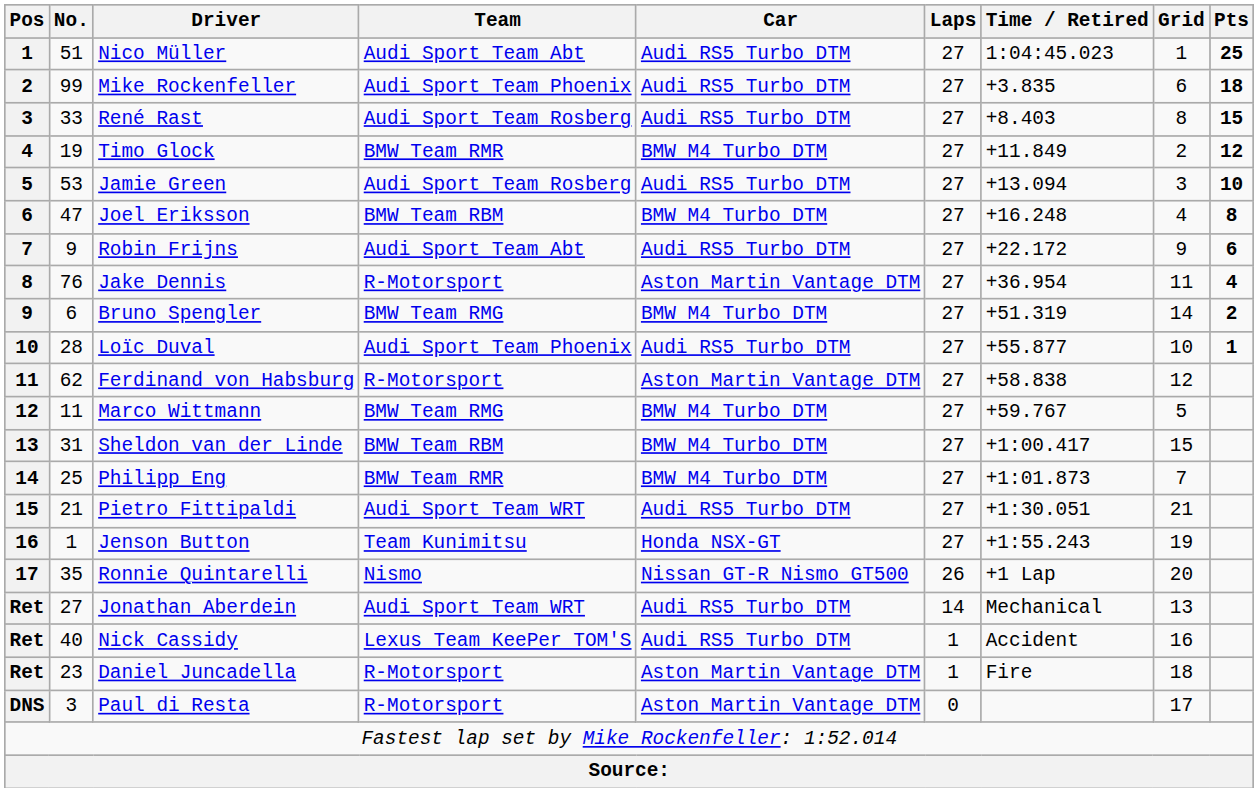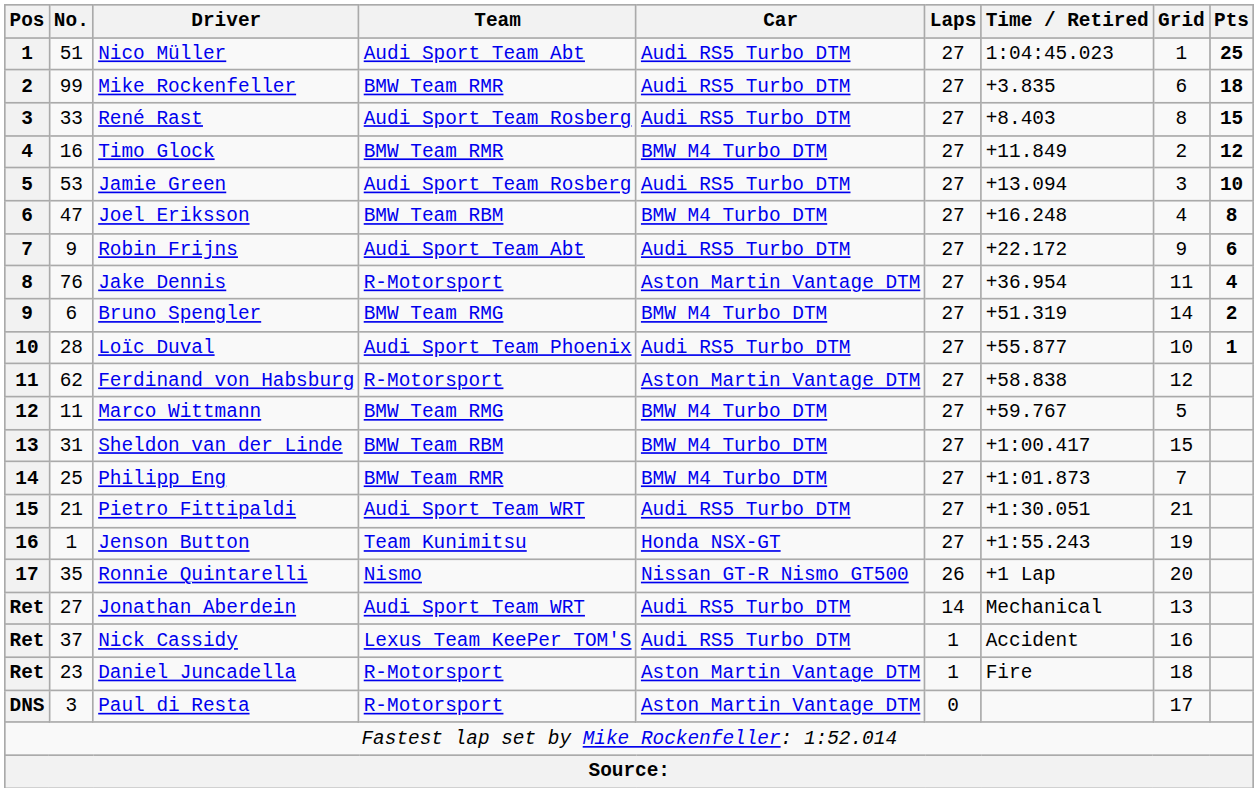 <table class="wikitable" style="font-size:90%;">
 <tr>
 <th>Pos</th>
 <th>No.</th>
 <th>Driver</th>
 <th>Team</th>
 <th>Car</th>
 <th>Laps</th>
 <th>Time / Retired</th>
 <th>Grid</th>
 <th>Pts</th>
 </tr>
 <tr>
 <th>1</th>
 <td align="center">51</td>
 <td> <a href='#'>Nico Müller</a></td>
 <td><a href='#'>Audi Sport Team Abt</a></td>
 <td><a href='#'>Audi RS5 Turbo DTM</a></td>
 <td align="center">27</td>
 <td>1:04:45.023</td>
 <td align="center">1</td>
 <td align="center"><strong>25</strong></td>
 </tr>
 <tr>
 <th>2</th>
 <td align="center">99</td>
 <td> <a href='#'>Mike Rockenfeller</a></td>
-<td><a href='#'>Audi Sport Team Phoenix</a></td>
+<td><a href='#'>BMW Team RMR</a></td>
 <td><a href='#'>Audi RS5 Turbo DTM</a></td>
 <td align="center">27</td>
 <td>+3.835</td>
 <td align="center">6</td>
 <td align="center"><strong>18</strong></td>
 </tr>
 <tr>
 <th>3</th>
 <td align="center">33</td>
 <td> <a href='#'>René Rast</a></td>
 <td><a href='#'>Audi Sport Team Rosberg</a></td>
 <td><a href='#'>Audi RS5 Turbo DTM</a></td>
 <td align="center">27</td>
 <td>+8.403</td>
 <td align="center">8</td>
 <td align="center"><strong>15</strong></td>
 </tr>
 <tr>
 <th>4</th>
-<td align="center">19</td>
+<td align="center">16</td>
 <td> <a href='#'>Timo Glock</a></td>
 <td><a href='#'>BMW Team RMR</a></td>
 <td><a href='#'>BMW M4 Turbo DTM</a></td>
 <td align="center">27</td>
 <td>+11.849</td>
 <td align="center">2</td>
 <td align="center"><strong>12</strong></td>
 </tr>
 <tr>
 <th>5</th>
 <td align="center">53</td>
 <td> <a href='#'>Jamie Green</a></td>
 <td><a href='#'>Audi Sport Team Rosberg</a></td>
 <td><a href='#'>Audi RS5 Turbo DTM</a></td>
 <td align="center">27</td>
 <td>+13.094</td>
 <td align="center">3</td>
 <td align="center"><strong>10</strong></td>
 </tr>
 <tr>
 <th>6</th>
 <td align="center">47</td>
 <td> <a href='#'>Joel Eriksson</a></td>
 <td><a href='#'>BMW Team RBM</a></td>
 <td><a href='#'>BMW M4 Turbo DTM</a></td>
 <td align="center">27</td>
 <td>+16.248</td>
 <td align="center">4</td>
 <td align="center"><strong>8</strong></td>
 </tr>
 <tr>
 <th>7</th>
 <td align="center">9</td>
 <td> <a href='#'>Robin Frijns</a></td>
 <td><a href='#'>Audi Sport Team Abt</a></td>
 <td><a href='#'>Audi RS5 Turbo DTM</a></td>
 <td align="center">27</td>
 <td>+22.172</td>
 <td align="center">9</td>
 <td align="center"><strong>6</strong></td>
 </tr>
 <tr>
 <th>8</th>
 <td align="center">76</td>
 <td> <a href='#'>Jake Dennis</a></td>
 <td><a href='#'>R-Motorsport</a></td>
 <td><a href='#'>Aston Martin Vantage DTM</a></td>
 <td align="center">27</td>
 <td>+36.954</td>
 <td align="center">11</td>
 <td align="center"><strong>4</strong></td>
 </tr>
 <tr>
 <th>9</th>
 <td align="center">6</td>
 <td> <a href='#'>Bruno Spengler</a></td>
 <td><a href='#'>BMW Team RMG</a></td>
 <td><a href='#'>BMW M4 Turbo DTM</a></td>
 <td align="center">27</td>
 <td>+51.319</td>
 <td align="center">14</td>
 <td align="center"><strong>2</strong></td>
 </tr>
 <tr>
 <th>10</th>
 <td align="center">28</td>
 <td> <a href='#'>Loïc Duval</a></td>
 <td><a href='#'>Audi Sport Team Phoenix</a></td>
 <td><a href='#'>Audi RS5 Turbo DTM</a></td>
 <td align="center">27</td>
 <td>+55.877</td>
 <td align="center">10</td>
 <td align="center"><strong>1</strong></td>
 </tr>
 <tr>
 <th>11</th>
 <td align="center">62</td>
 <td> <a href='#'>Ferdinand von Habsburg</a></td>
 <td><a href='#'>R-Motorsport</a></td>
 <td><a href='#'>Aston Martin Vantage DTM</a></td>
 <td align="center">27</td>
 <td>+58.838</td>
 <td align="center">12</td>
 <td align="center"></td>
 </tr>
 <tr>
 <th>12</th>
 <td align="center">11</td>
 <td> <a href='#'>Marco Wittmann</a></td>
 <td><a href='#'>BMW Team RMG</a></td>
 <td><a href='#'>BMW M4 Turbo DTM</a></td>
 <td align="center">27</td>
 <td>+59.767</td>
 <td align="center">5</td>
 <td align="center"></td>
 </tr>
 <tr>
 <th>13</th>
 <td align="center">31</td>
 <td> <a href='#'>Sheldon van der Linde</a></td>
 <td><a href='#'>BMW Team RBM</a></td>
 <td><a href='#'>BMW M4 Turbo DTM</a></td>
 <td align="center">27</td>
 <td>+1:00.417</td>
 <td align="center">15</td>
 <td align="center"></td>
 </tr>
 <tr>
 <th>14</th>
 <td align="center">25</td>
 <td> <a href='#'>Philipp Eng</a></td>
 <td><a href='#'>BMW Team RMR</a></td>
 <td><a href='#'>BMW M4 Turbo DTM</a></td>
 <td align="center">27</td>
 <td>+1:01.873</td>
 <td align="center">7</td>
 <td align="center"></td>
 </tr>
 <tr>
 <th>15</th>
 <td align="center">21</td>
 <td> <a href='#'>Pietro Fittipaldi</a></td>
 <td><a href='#'>Audi Sport Team WRT</a></td>
 <td><a href='#'>Audi RS5 Turbo DTM</a></td>
 <td align="center">27</td>
 <td>+1:30.051</td>
 <td align="center">21</td>
 <td align="center"></td>
 </tr>
 <tr>
 <th>16</th>
 <td align="center">1</td>
 <td> <a href='#'>Jenson Button</a></td>
 <td><a href='#'>Team Kunimitsu</a></td>
 <td><a href='#'>Honda NSX-GT</a></td>
 <td align="center">27</td>
 <td>+1:55.243</td>
 <td align="center">19</td>
 <td align="center"></td>
 </tr>
 <tr>
 <th>17</th>
 <td align="center">35</td>
 <td> <a href='#'>Ronnie Quintarelli</a></td>
 <td><a href='#'>Nismo</a></td>
 <td><a href='#'>Nissan GT-R Nismo GT500</a></td>
 <td align="center">26</td>
 <td>+1 Lap</td>
 <td align="center">20</td>
 <td align="center"></td>
 </tr>
 <tr>
 <th>Ret</th>
 <td align="center">27</td>
 <td> <a href='#'>Jonathan Aberdein</a></td>
 <td><a href='#'>Audi Sport Team WRT</a></td>
 <td><a href='#'>Audi RS5 Turbo DTM</a></td>
 <td align="center">14</td>
 <td>Mechanical</td>
 <td align="center">13</td>
 <td align="center"></td>
 </tr>
 <tr>
 <th>Ret</th>
-<td align="center">40</td>
+<td align="center">37</td>
 <td> <a href='#'>Nick Cassidy</a></td>
 <td><a href='#'>Lexus Team KeePer TOM'S</a></td>
 <td><a href='#'>Audi RS5 Turbo DTM</a></td>
 <td align="center">1</td>
 <td>Accident</td>
 <td align="center">16</td>
 <td align="center"></td>
 </tr>
 <tr>
 <th>Ret</th>
 <td align="center">23</td>
 <td> <a href='#'>Daniel Juncadella</a></td>
 <td><a href='#'>R-Motorsport</a></td>
 <td><a href='#'>Aston Martin Vantage DTM</a></td>
 <td align="center">1</td>
 <td>Fire</td>
 <td align="center">18</td>
 <td align="center"></td>
 </tr>
 <tr>
 <th>DNS</th>
 <td align="center">3</td>
 <td> <a href='#'>Paul di Resta</a></td>
 <td><a href='#'>R-Motorsport</a></td>
 <td><a href='#'>Aston Martin Vantage DTM</a></td>
 <td align="center">0</td>
 <td></td>
 <td align="center">17</td>
 <td align="center"></td>
 </tr>
 <tr>
 <td colspan=9 align=center><em>Fastest lap set by <a href='#'>Mike Rockenfeller</a>: 1:52.014</em></td>
 </tr>
 <tr>
 <th colspan=9>Source:</th>
 </tr>
 </table>
